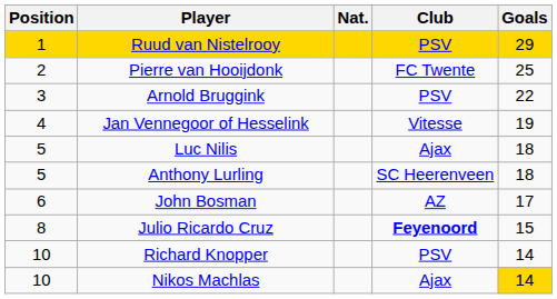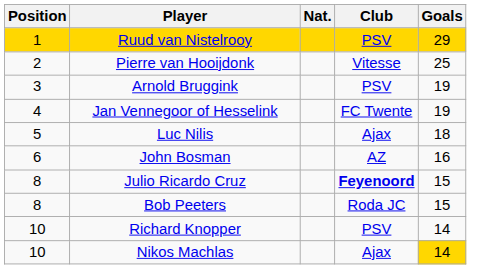 <table class="wikitable sortable" style="text-align:center">
 <tr>
 <th>Position</th>
 <th style="width: 15em">Player</th>
 <th>Nat.</th>
 <th>Club</th>
 <th>Goals</th>
 </tr>
 <tr style="background:gold">
 <td>1</td>
 <td><a href='#'>Ruud van Nistelrooy</a></td>
 <td></td>
 <td><a href='#'>PSV</a></td>
 <td>29</td>
 </tr>
 <tr>
 <td>2</td>
 <td><a href='#'>Pierre van Hooijdonk</a></td>
 <td></td>
-<td><a href='#'>FC Twente</a></td>
+<td><a href='#'>Vitesse</a></td>
 <td>25</td>
 </tr>
 <tr>
 <td>3</td>
 <td><a href='#'>Arnold Bruggink</a></td>
 <td></td>
 <td><a href='#'>PSV</a></td>
-<td>22</td>
+<td>19</td>
 </tr>
 <tr>
 <td>4</td>
 <td><a href='#'>Jan Vennegoor of Hesselink</a></td>
 <td></td>
-<td><a href='#'>Vitesse</a></td>
+<td><a href='#'>FC Twente</a></td>
 <td>19</td>
 </tr>
 <tr>
 <td>5</td>
 <td><a href='#'>Luc Nilis</a></td>
 <td></td>
 <td><a href='#'>Ajax</a></td>
 <td>18</td>
 </tr>
 <tr>
-<td>5</td>
-<td><a href='#'>Anthony Lurling</a></td>
-<td></td>
-<td><a href='#'>SC Heerenveen</a></td>
-<td>18</td>
-</tr>
-<tr>
 <td>6</td>
 <td><a href='#'>John Bosman</a></td>
 <td></td>
 <td><a href='#'>AZ</a></td>
-<td>17</td>
+<td>16</td>
 </tr>
 <tr>
 <td>8</td>
 <td><a href='#'>Julio Ricardo Cruz</a></td>
 <td></td>
 <td><strong><a href='#'>Feyenoord</a></strong></td>
+<td>15</td>
+</tr>
+<tr>
+<td>8</td>
+<td><a href='#'>Bob Peeters</a></td>
+<td></td>
+<td><a href='#'>Roda JC</a></td>
 <td>15</td>
 </tr>
 <tr>
 <td>10</td>
 <td><a href='#'>Richard Knopper</a></td>
 <td></td>
 <td><a href='#'>PSV</a></td>
 <td>14</td>
 </tr>
 <tr>
 <td>10</td>
 <td><a href='#'>Nikos Machlas</a></td>
 <td></td>
 <td><a href='#'>Ajax</a></td>
 <td style="background: gold;">14</td>
 </tr>
 </table>
